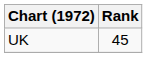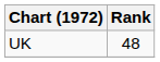 <table class="wikitable">
 <tr>
 <th align="left">Chart (1972)</th>
 <th style="text-align:center;">Rank</th>
 </tr>
 <tr>
 <td>UK </td>
-<td style="text-align:center;">45</td>
+<td style="text-align:center;">48</td>
 </tr>
 <tr>
 </tr>
 </table>
